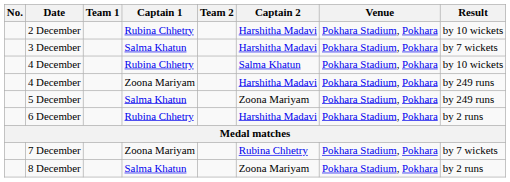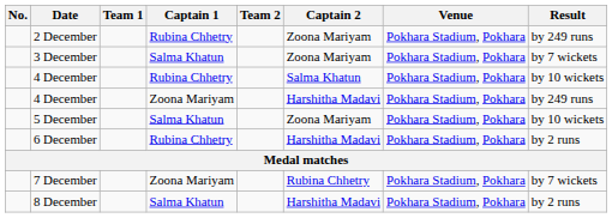 <table class="wikitable">
 <tr>
 <th>No.</th>
 <th>Date</th>
 <th>Team 1</th>
 <th>Captain 1</th>
 <th>Team 2</th>
 <th>Captain 2</th>
 <th>Venue</th>
 <th>Result</th>
 </tr>
 <tr>
 <td></td>
 <td>2 December</td>
 <td></td>
 <td><a href='#'>Rubina Chhetry</a></td>
 <td></td>
-<td><a href='#'>Harshitha Madavi</a></td>
+<td>Zoona Mariyam</td>
 <td><a href='#'>Pokhara Stadium</a>, <a href='#'>Pokhara</a></td>
-<td> by 10 wickets</td>
+<td> by 249 runs</td>
 </tr>
 <tr>
 <td></td>
 <td>3 December</td>
 <td></td>
 <td><a href='#'>Salma Khatun</a></td>
 <td></td>
-<td><a href='#'>Harshitha Madavi</a></td>
+<td>Zoona Mariyam</td>
 <td><a href='#'>Pokhara Stadium</a>, <a href='#'>Pokhara</a></td>
 <td> by 7 wickets</td>
 </tr>
 <tr>
 <td></td>
 <td>4 December</td>
 <td></td>
 <td><a href='#'>Rubina Chhetry</a></td>
 <td></td>
 <td><a href='#'>Salma Khatun</a></td>
 <td><a href='#'>Pokhara Stadium</a>, <a href='#'>Pokhara</a></td>
 <td> by 10 wickets</td>
 </tr>
 <tr>
 <td></td>
 <td>4 December</td>
 <td></td>
 <td>Zoona Mariyam</td>
 <td></td>
 <td><a href='#'>Harshitha Madavi</a></td>
 <td><a href='#'>Pokhara Stadium</a>, <a href='#'>Pokhara</a></td>
 <td> by 249 runs</td>
 </tr>
 <tr>
 <td></td>
 <td>5 December</td>
 <td></td>
 <td><a href='#'>Salma Khatun</a></td>
 <td></td>
 <td>Zoona Mariyam</td>
 <td><a href='#'>Pokhara Stadium</a>, <a href='#'>Pokhara</a></td>
-<td> by 249 runs</td>
+<td> by 10 wickets</td>
 </tr>
 <tr>
 <td></td>
 <td>6 December</td>
 <td></td>
 <td><a href='#'>Rubina Chhetry</a></td>
 <td></td>
 <td><a href='#'>Harshitha Madavi</a></td>
 <td><a href='#'>Pokhara Stadium</a>, <a href='#'>Pokhara</a></td>
 <td> by 2 runs</td>
 </tr>
 <tr>
 <th colspan="8">Medal matches</th>
 </tr>
 <tr>
 <td></td>
 <td>7 December</td>
 <td></td>
 <td>Zoona Mariyam</td>
 <td></td>
 <td><a href='#'>Rubina Chhetry</a></td>
 <td><a href='#'>Pokhara Stadium</a>, <a href='#'>Pokhara</a></td>
 <td> by 7 wickets</td>
 </tr>
 <tr>
 <td></td>
 <td>8 December</td>
 <td></td>
 <td><a href='#'>Salma Khatun</a></td>
 <td></td>
-<td>Zoona Mariyam</td>
+<td><a href='#'>Harshitha Madavi</a></td>
 <td><a href='#'>Pokhara Stadium</a>, <a href='#'>Pokhara</a></td>
 <td> by 2 runs</td>
 </tr>
 </table>
